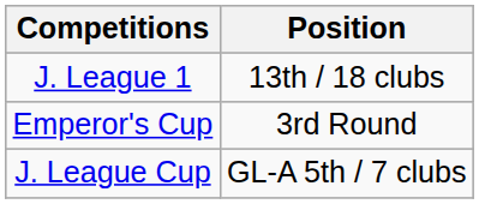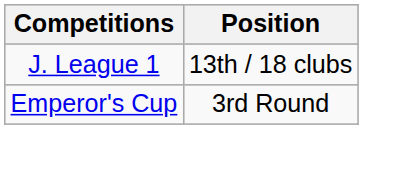 <table class="wikitable" style="text-align:center;">
 <tr>
 <th>Competitions</th>
 <th>Position</th>
 </tr>
 <tr>
 <td><a href='#'>J. League 1</a></td>
 <td>13th / 18 clubs</td>
 </tr>
 <tr>
 <td><a href='#'>Emperor's Cup</a></td>
 <td>3rd Round</td>
 </tr>
-<tr>
-<td><a href='#'>J. League Cup</a></td>
-<td>GL-A 5th / 7 clubs</td>
-</tr>
 </table>
